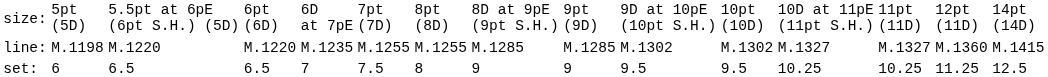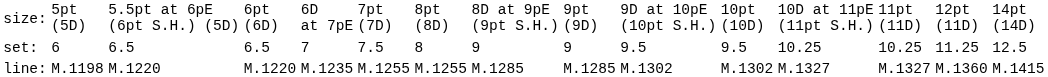 <table style="margin-left:40px;">
 <tr>
 <td>size:</td>
 <td>5pt<br>(5D)</td>
 <td>5.5pt at 6pE<br>(6pt S.H.) (5D)</td>
 <td>6pt<br>(6D)</td>
 <td>6D<br>at 7pE<br></td>
 <td>7pt<br>(7D)</td>
 <td>8pt<br>(8D)</td>
 <td>8D at 9pE<br>(9pt S.H.)</td>
 <td>9pt<br>(9D)</td>
 <td>9D at 10pE<br>(10pt S.H.)</td>
 <td>10pt<br>(10D)</td>
 <td>10D at 11pE<br>(11pt S.H.)</td>
 <td>11pt<br>(11D)</td>
 <td>12pt<br>(11D)</td>
 <td>14pt<br>(14D)</td>
 </tr>
 <tr>
+<td>set:</td>
+<td>6</td>
+<td>6.5</td>
+<td>6.5</td>
+<td>7</td>
+<td>7.5</td>
+<td>8</td>
+<td>9</td>
+<td>9</td>
+<td>9.5</td>
+<td>9.5</td>
+<td>10.25</td>
+<td>10.25</td>
+<td>11.25</td>
+<td>12.5</td>
+</tr>
+<tr>
 <td>line:</td>
 <td>M.1198</td>
 <td>M.1220</td>
 <td>M.1220</td>
 <td>M.1235</td>
 <td>M.1255</td>
 <td>M.1255</td>
 <td>M.1285</td>
 <td>M.1285</td>
 <td>M.1302</td>
 <td>M.1302</td>
 <td>M.1327</td>
 <td>M.1327</td>
 <td>M.1360</td>
 <td>M.1415</td>
 </tr>
-<tr>
-<td>set:</td>
-<td>6</td>
-<td>6.5</td>
-<td>6.5</td>
-<td>7</td>
-<td>7.5</td>
-<td>8</td>
-<td>9</td>
-<td>9</td>
-<td>9.5</td>
-<td>9.5</td>
-<td>10.25</td>
-<td>10.25</td>
-<td>11.25</td>
-<td>12.5</td>
-</tr>
 </table>
